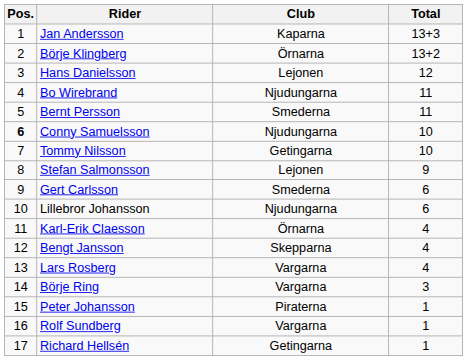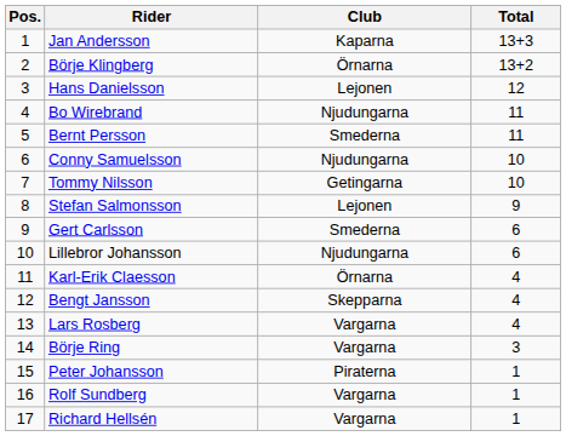 <table class=wikitable style="font-size:93%;">
 <tr>
 <th width=25px>Pos.</th>
 <th width=200px>Rider</th>
 <th width=200px>Club</th>
 <th width=80px>Total</th>
 </tr>
 <tr align=center>
 <td>1</td>
 <td align=left><a href='#'>Jan Andersson</a></td>
 <td>Kaparna</td>
 <td>13+3</td>
 </tr>
 <tr align=center>
 <td>2</td>
 <td align=left><a href='#'>Börje Klingberg</a></td>
 <td>Örnarna</td>
 <td>13+2</td>
 </tr>
 <tr align=center>
 <td>3</td>
 <td align=left><a href='#'>Hans Danielsson</a></td>
 <td>Lejonen</td>
 <td>12</td>
 </tr>
 <tr align=center>
 <td>4</td>
 <td align=left><a href='#'>Bo Wirebrand</a></td>
 <td>Njudungarna</td>
 <td>11</td>
 </tr>
 <tr align=center>
 <td>5</td>
 <td align=left><a href='#'>Bernt Persson</a></td>
 <td>Smederna</td>
 <td>11</td>
 </tr>
 <tr align=center>
-<td><strong>6</strong></td>
+<td>6</td>
 <td align=left><a href='#'>Conny Samuelsson</a></td>
 <td>Njudungarna</td>
 <td>10</td>
 </tr>
 <tr align=center>
 <td>7</td>
 <td align=left><a href='#'>Tommy Nilsson</a></td>
 <td>Getingarna</td>
 <td>10</td>
 </tr>
 <tr align=center>
 <td>8</td>
 <td align=left><a href='#'>Stefan Salmonsson</a></td>
 <td>Lejonen</td>
 <td>9</td>
 </tr>
 <tr align=center>
 <td>9</td>
 <td align=left><a href='#'>Gert Carlsson</a></td>
 <td>Smederna</td>
 <td>6</td>
 </tr>
 <tr align=center>
 <td>10</td>
 <td align=left>Lillebror Johansson</td>
 <td>Njudungarna</td>
 <td>6</td>
 </tr>
 <tr align=center>
 <td>11</td>
 <td align=left><a href='#'>Karl-Erik Claesson</a></td>
 <td>Örnarna</td>
 <td>4</td>
 </tr>
 <tr align=center>
 <td>12</td>
 <td align=left><a href='#'>Bengt Jansson</a></td>
 <td>Skepparna</td>
 <td>4</td>
 </tr>
 <tr align=center>
 <td>13</td>
 <td align=left><a href='#'>Lars Rosberg</a></td>
 <td>Vargarna</td>
 <td>4</td>
 </tr>
 <tr align=center>
 <td>14</td>
 <td align=left><a href='#'>Börje Ring</a></td>
 <td>Vargarna</td>
 <td>3</td>
 </tr>
 <tr align=center>
 <td>15</td>
 <td align=left><a href='#'>Peter Johansson</a></td>
 <td>Piraterna</td>
 <td>1</td>
 </tr>
 <tr align=center>
 <td>16</td>
 <td align=left><a href='#'>Rolf Sundberg</a></td>
 <td>Vargarna</td>
 <td>1</td>
 </tr>
 <tr align=center>
 <td>17</td>
 <td align=left><a href='#'>Richard Hellsén</a></td>
-<td>Getingarna</td>
+<td>Vargarna</td>
 <td>1</td>
 </tr>
 </table>
